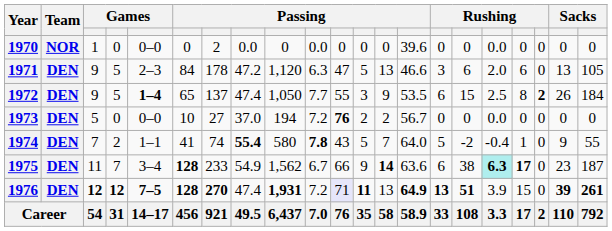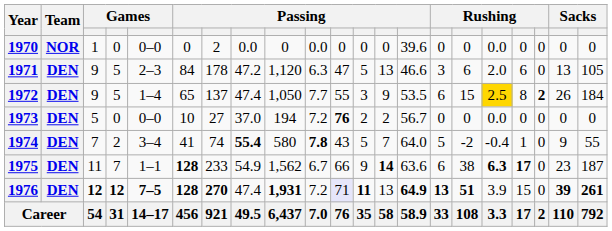 <table class="wikitable" style="text-align:center;">
 <tr>
 <th rowspan="2">Year</th>
 <th rowspan="2">Team</th>
 <th colspan="3">Games</th>
 <th colspan="9">Passing</th>
 <th colspan="5">Rushing</th>
 <th colspan="2">Sacks</th>
 </tr>
 <tr>
 <th></th>
 <th></th>
 <th></th>
 <th></th>
 <th></th>
 <th></th>
 <th></th>
 <th></th>
 <th></th>
 <th></th>
 <th></th>
 <th></th>
 <th></th>
 <th></th>
 <th></th>
 <th></th>
 <th></th>
 <th></th>
 <th></th>
 </tr>
 <tr>
 <th><a href='#'>1970</a></th>
 <th><a href='#'>NOR</a></th>
 <td>1</td>
 <td>0</td>
 <td>0–0</td>
 <td>0</td>
 <td>2</td>
 <td>0.0</td>
 <td>0</td>
 <td>0.0</td>
 <td>0</td>
 <td>0</td>
 <td>0</td>
 <td>39.6</td>
 <td>0</td>
 <td>0</td>
 <td>0.0</td>
 <td>0</td>
 <td>0</td>
 <td>0</td>
 <td>0</td>
 </tr>
 <tr>
 <th><a href='#'>1971</a></th>
 <th><a href='#'>DEN</a></th>
 <td>9</td>
 <td>5</td>
 <td>2–3</td>
 <td>84</td>
 <td>178</td>
 <td>47.2</td>
 <td>1,120</td>
 <td>6.3</td>
 <td>47</td>
 <td>5</td>
 <td>13</td>
 <td>46.6</td>
 <td>3</td>
 <td>6</td>
 <td>2.0</td>
 <td>6</td>
 <td>0</td>
 <td>13</td>
 <td>105</td>
 </tr>
 <tr>
 <th><a href='#'>1972</a></th>
 <th><a href='#'>DEN</a></th>
 <td>9</td>
 <td>5</td>
-<td><strong>1–4</strong></td>
+<td>1–4</td>
 <td>65</td>
 <td>137</td>
 <td>47.4</td>
 <td>1,050</td>
 <td>7.7</td>
 <td>55</td>
 <td>3</td>
 <td>9</td>
 <td>53.5</td>
 <td>6</td>
 <td>15</td>
-<td>2.5</td>
+<td style="background: gold;">2.5</td>
 <td>8</td>
 <td><strong>2</strong></td>
 <td>26</td>
 <td>184</td>
 </tr>
 <tr>
 <th><a href='#'>1973</a></th>
 <th><a href='#'>DEN</a></th>
 <td>5</td>
 <td>0</td>
 <td>0–0</td>
 <td>10</td>
 <td>27</td>
 <td>37.0</td>
 <td>194</td>
 <td>7.2</td>
 <td><strong>76</strong></td>
 <td>2</td>
 <td>2</td>
 <td>56.7</td>
 <td>0</td>
 <td>0</td>
 <td>0.0</td>
 <td>0</td>
 <td>0</td>
 <td>0</td>
 <td>0</td>
 </tr>
 <tr>
 <th><a href='#'>1974</a></th>
 <th><a href='#'>DEN</a></th>
 <td>7</td>
 <td>2</td>
-<td>1–1</td>
+<td>3–4</td>
 <td>41</td>
 <td>74</td>
 <td><strong>55.4</strong></td>
 <td>580</td>
 <td><strong>7.8</strong></td>
 <td>43</td>
 <td>5</td>
 <td>7</td>
 <td>64.0</td>
 <td>5</td>
 <td>-2</td>
 <td>-0.4</td>
 <td>1</td>
 <td>0</td>
 <td>9</td>
 <td>55</td>
 </tr>
 <tr>
 <th><a href='#'>1975</a></th>
 <th><a href='#'>DEN</a></th>
 <td>11</td>
 <td>7</td>
-<td>3–4</td>
+<td>1–1</td>
 <td><strong>128</strong></td>
 <td>233</td>
 <td>54.9</td>
 <td>1,562</td>
 <td>6.7</td>
 <td>66</td>
 <td>9</td>
 <td><strong>14</strong></td>
 <td>63.6</td>
 <td>6</td>
 <td>38</td>
-<td style="background: paleturquoise;"><strong>6.3</strong></td>
+<td><strong>6.3</strong></td>
 <td><strong>17</strong></td>
 <td>0</td>
 <td>23</td>
 <td>187</td>
 </tr>
 <tr>
 <th><a href='#'>1976</a></th>
 <th><a href='#'>DEN</a></th>
 <td><strong>12</strong></td>
 <td><strong>12</strong></td>
 <td><strong>7–5</strong></td>
 <td><strong>128</strong></td>
 <td><strong>270</strong></td>
 <td>47.4</td>
 <td><strong>1,931</strong></td>
 <td>7.2</td>
 <td style="background: lavender;">71</td>
 <td><strong>11</strong></td>
 <td>13</td>
 <td><strong>64.9</strong></td>
 <td><strong>13</strong></td>
 <td><strong>51</strong></td>
 <td>3.9</td>
 <td>15</td>
 <td>0</td>
 <td><strong>39</strong></td>
 <td><strong>261</strong></td>
 </tr>
 <tr>
 <th colspan="2">Career</th>
 <th>54</th>
 <th>31</th>
 <th>14–17</th>
 <th>456</th>
 <th>921</th>
 <th>49.5</th>
 <th>6,437</th>
 <th>7.0</th>
 <th>76</th>
 <th>35</th>
 <th>58</th>
 <th>58.9</th>
 <th>33</th>
 <th>108</th>
 <th>3.3</th>
 <th>17</th>
 <th>2</th>
 <th>110</th>
 <th>792</th>
 </tr>
 </table>
